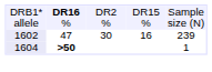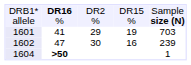 <table border="0" cellspacing="0" cellpadding="0" align="center" style="text-align:center; background:#ffffff; margin-right: 1em; border:2px #e0e0ff solid;">
 <tr style="background:#f0f0ff">
 <td style="width:60px">DRB1*</td>
 <td style="width:60px"><strong>DR16</strong></td>
 <td style="width:60px">DR2</td>
 <td style="width:60px">DR15</td>
 <td style="width:60px">Sample</td>
 </tr>
 <tr style="background:#f0f0ff">
 <td>allele</td>
 <td>%</td>
 <td>%</td>
 <td>%</td>
-<td>size (N)</td>
+<td><strong>size (N)</strong></td>
+</tr>
+<tr>
+<td style = "background:#e8e8f8">1601</td>
+<td>41</td>
+<td>29</td>
+<td>19</td>
+<td>703</td>
 </tr>
 <tr>
 <td style = "background:#e8e8f8">1602</td>
 <td>47</td>
 <td>30</td>
 <td>16</td>
 <td>239</td>
 </tr>
 <tr>
 <td style = "background:#e8e8f8">1604</td>
 <td><strong>>50</strong></td>
 <td></td>
 <td></td>
 <td>1</td>
 </tr>
 <tr>
 </tr>
 </table>
